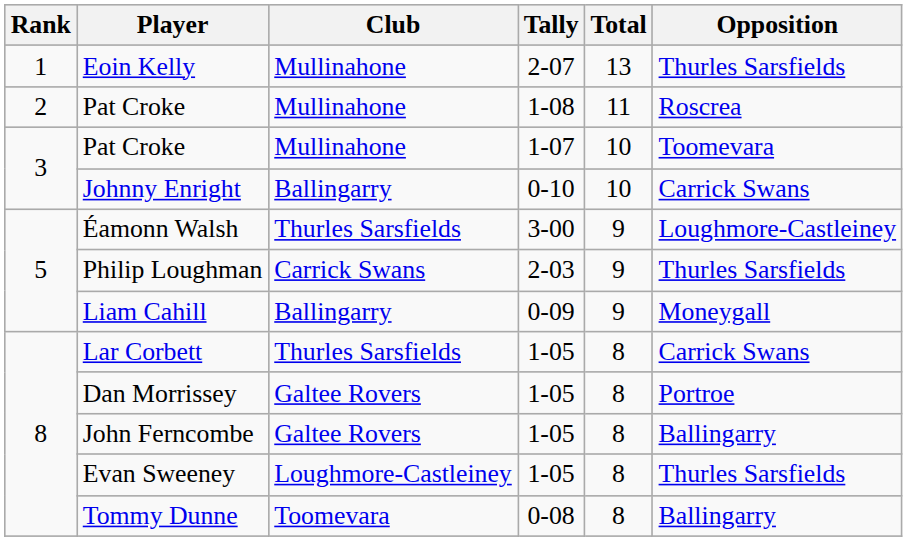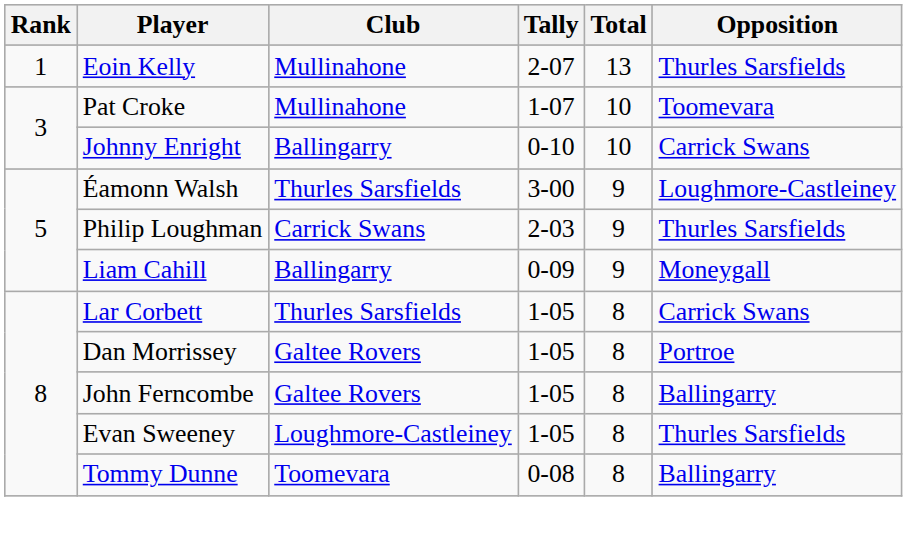 <table class="wikitable">
 <tr>
 <th>Rank</th>
 <th>Player</th>
 <th>Club</th>
 <th>Tally</th>
 <th>Total</th>
 <th>Opposition</th>
 </tr>
 <tr>
 <td rowspan="1" style="text-align:center;">1</td>
 <td><a href='#'>Eoin Kelly</a></td>
 <td><a href='#'>Mullinahone</a></td>
 <td align=center>2-07</td>
 <td align=center>13</td>
 <td><a href='#'>Thurles Sarsfields</a></td>
-</tr>
-<tr>
-<td rowspan="1" style="text-align:center;">2</td>
-<td>Pat Croke</td>
-<td><a href='#'>Mullinahone</a></td>
-<td align=center>1-08</td>
-<td align=center>11</td>
-<td><a href='#'>Roscrea</a></td>
 </tr>
 <tr>
 <td rowspan="2" style="text-align:center;">3</td>
 <td>Pat Croke</td>
 <td><a href='#'>Mullinahone</a></td>
 <td align=center>1-07</td>
 <td align=center>10</td>
 <td><a href='#'>Toomevara</a></td>
 </tr>
 <tr>
 <td><a href='#'>Johnny Enright</a></td>
 <td><a href='#'>Ballingarry</a></td>
 <td align=center>0-10</td>
 <td align=center>10</td>
 <td><a href='#'>Carrick Swans</a></td>
 </tr>
 <tr>
 <td rowspan="3" style="text-align:center;">5</td>
 <td>Éamonn Walsh</td>
 <td><a href='#'>Thurles Sarsfields</a></td>
 <td align=center>3-00</td>
 <td align=center>9</td>
 <td><a href='#'>Loughmore-Castleiney</a></td>
 </tr>
 <tr>
 <td>Philip Loughman</td>
 <td><a href='#'>Carrick Swans</a></td>
 <td align=center>2-03</td>
 <td align=center>9</td>
 <td><a href='#'>Thurles Sarsfields</a></td>
 </tr>
 <tr>
 <td><a href='#'>Liam Cahill</a></td>
 <td><a href='#'>Ballingarry</a></td>
 <td align=center>0-09</td>
 <td align=center>9</td>
 <td><a href='#'>Moneygall</a></td>
 </tr>
 <tr>
 <td rowspan="5" style="text-align:center;">8</td>
 <td><a href='#'>Lar Corbett</a></td>
 <td><a href='#'>Thurles Sarsfields</a></td>
 <td align=center>1-05</td>
 <td align=center>8</td>
 <td><a href='#'>Carrick Swans</a></td>
 </tr>
 <tr>
 <td>Dan Morrissey</td>
 <td><a href='#'>Galtee Rovers</a></td>
 <td align=center>1-05</td>
 <td align=center>8</td>
 <td><a href='#'>Portroe</a></td>
 </tr>
 <tr>
 <td>John Ferncombe</td>
 <td><a href='#'>Galtee Rovers</a></td>
 <td align=center>1-05</td>
 <td align=center>8</td>
 <td><a href='#'>Ballingarry</a></td>
 </tr>
 <tr>
 <td>Evan Sweeney</td>
 <td><a href='#'>Loughmore-Castleiney</a></td>
 <td align=center>1-05</td>
 <td align=center>8</td>
 <td><a href='#'>Thurles Sarsfields</a></td>
 </tr>
 <tr>
 <td><a href='#'>Tommy Dunne</a></td>
 <td><a href='#'>Toomevara</a></td>
 <td align=center>0-08</td>
 <td align=center>8</td>
 <td><a href='#'>Ballingarry</a></td>
 </tr>
 </table>
